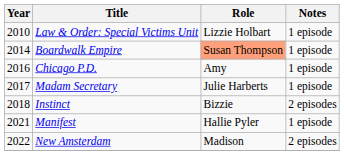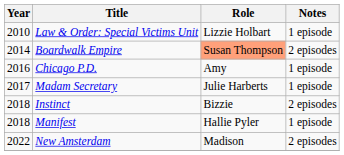 <table class="wikitable sortable">
 <tr>
 <th>Year</th>
 <th>Title</th>
 <th>Role</th>
 <th>Notes</th>
 </tr>
 <tr>
 <td>2010</td>
 <td><em><a href='#'>Law & Order: Special Victims Unit</a></em></td>
 <td>Lizzie Holbart</td>
 <td>1 episode</td>
 </tr>
 <tr>
 <td>2014</td>
 <td><em><a href='#'>Boardwalk Empire</a></em></td>
 <td style="background: lightsalmon;">Susan Thompson</td>
-<td>1 episode</td>
+<td>2 episodes</td>
 </tr>
 <tr>
 <td>2016</td>
 <td><em><a href='#'>Chicago P.D.</a></em></td>
 <td>Amy</td>
 <td>1 episode</td>
 </tr>
 <tr>
 <td>2017</td>
 <td><em><a href='#'>Madam Secretary</a></em></td>
 <td>Julie Harberts</td>
 <td>1 episode</td>
 </tr>
 <tr>
 <td>2018</td>
 <td><em><a href='#'>Instinct</a></em></td>
 <td>Bizzie</td>
 <td>2 episodes</td>
 </tr>
 <tr>
-<td>2021</td>
+<td>2018</td>
 <td><em><a href='#'>Manifest</a></em></td>
 <td>Hallie Pyler</td>
 <td>1 episode</td>
 </tr>
 <tr>
 <td>2022</td>
 <td><em><a href='#'> New Amsterdam</a></em></td>
 <td>Madison</td>
 <td>2 episodes</td>
 </tr>
 <tr>
 </tr>
 </table>
